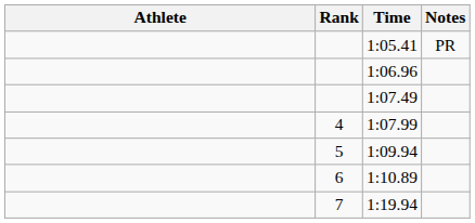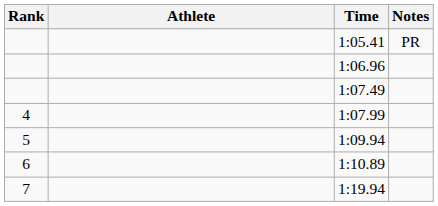 <table class="wikitable" style="text-align:center">
 <tr>
+<th>Rank</th>
 <th Style="width:18em">Athlete</th>
-<th>Rank</th>
 <th>Time</th>
 <th>Notes</th>
 </tr>
 <tr>
+<td></td>
 <td style="text-align:left"></td>
-<td></td>
 <td>1:05.41</td>
 <td>PR</td>
 </tr>
 <tr>
+<td></td>
 <td style="text-align:left"></td>
-<td></td>
 <td>1:06.96</td>
 <td></td>
 </tr>
 <tr>
+<td></td>
 <td style="text-align:left"></td>
-<td></td>
 <td>1:07.49</td>
 <td></td>
 </tr>
 <tr>
+<td>4</td>
 <td style="text-align:left"></td>
-<td>4</td>
 <td>1:07.99</td>
 <td></td>
 </tr>
 <tr>
+<td>5</td>
 <td style="text-align:left"></td>
-<td>5</td>
 <td>1:09.94</td>
 <td></td>
 </tr>
 <tr>
+<td>6</td>
 <td style="text-align:left"></td>
-<td>6</td>
 <td>1:10.89</td>
 <td></td>
 </tr>
 <tr>
+<td>7</td>
 <td style="text-align:left"></td>
-<td>7</td>
 <td>1:19.94</td>
 <td></td>
 </tr>
 </table>
